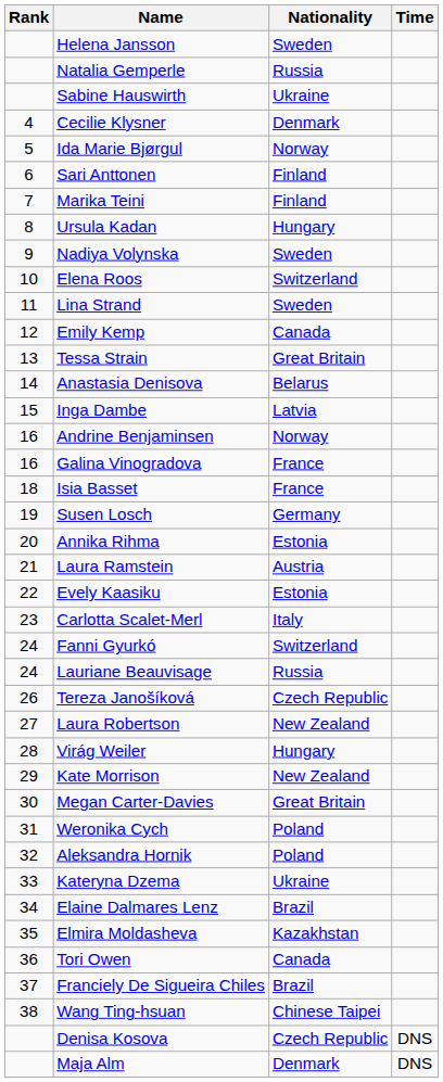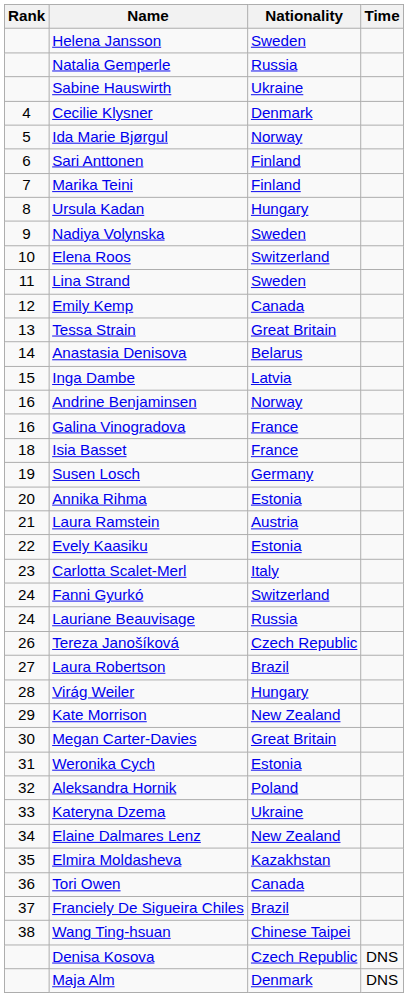 <table class="wikitable sortable" style="text-align:center">
 <tr>
 <th data-sort-type=number>Rank</th>
 <th>Name</th>
 <th>Nationality</th>
 <th>Time</th>
 </tr>
 <tr>
 <td></td>
 <td align=left><a href='#'>Helena Jansson</a></td>
 <td align=left> <a href='#'>Sweden</a></td>
 <td></td>
 </tr>
 <tr>
 <td></td>
 <td align=left><a href='#'>Natalia Gemperle</a></td>
 <td align=left> <a href='#'>Russia</a></td>
 <td></td>
 </tr>
 <tr =>
 <td></td>
 <td align=left><a href='#'>Sabine Hauswirth</a></td>
 <td align=left> <a href='#'>Ukraine</a></td>
 <td></td>
 </tr>
 <tr>
 <td>4</td>
 <td align=left><a href='#'>Cecilie Klysner</a></td>
 <td align=left> <a href='#'>Denmark</a></td>
 <td></td>
 </tr>
 <tr>
 <td>5</td>
 <td align=left><a href='#'>Ida Marie Bjørgul</a></td>
 <td align=left> <a href='#'>Norway</a></td>
 <td></td>
 </tr>
 <tr>
 <td>6</td>
 <td align=left><a href='#'>Sari Anttonen</a></td>
 <td align=left> <a href='#'>Finland</a></td>
 <td></td>
 </tr>
 <tr>
 <td>7</td>
 <td align=left><a href='#'>Marika Teini</a></td>
 <td align=left> <a href='#'>Finland</a></td>
 <td></td>
 </tr>
 <tr>
 <td>8</td>
 <td align=left><a href='#'>Ursula Kadan</a></td>
 <td align=left> <a href='#'>Hungary</a></td>
 <td></td>
 </tr>
 <tr>
 <td>9</td>
 <td align=left><a href='#'>Nadiya Volynska</a></td>
 <td align=left> <a href='#'>Sweden</a></td>
 <td></td>
 </tr>
 <tr>
 <td>10</td>
 <td align=left><a href='#'>Elena Roos</a></td>
 <td align=left> <a href='#'>Switzerland</a></td>
 <td></td>
 </tr>
 <tr>
 <td>11</td>
 <td align=left><a href='#'>Lina Strand</a></td>
 <td align=left> <a href='#'>Sweden</a></td>
 <td></td>
 </tr>
 <tr>
 <td>12</td>
 <td align=left><a href='#'>Emily Kemp</a></td>
 <td align=left> <a href='#'>Canada</a></td>
 <td></td>
 </tr>
 <tr>
 <td>13</td>
 <td align=left><a href='#'>Tessa Strain</a></td>
 <td align=left> <a href='#'>Great Britain</a></td>
 <td></td>
 </tr>
 <tr>
 <td>14</td>
 <td align=left><a href='#'>Anastasia Denisova</a></td>
 <td align=left> <a href='#'>Belarus</a></td>
 <td></td>
 </tr>
 <tr>
 <td>15</td>
 <td align=left><a href='#'>Inga Dambe</a></td>
 <td align=left> <a href='#'>Latvia</a></td>
 <td></td>
 </tr>
 <tr>
 <td>16</td>
 <td align=left><a href='#'>Andrine Benjaminsen</a></td>
 <td align=left> <a href='#'>Norway</a></td>
 <td></td>
 </tr>
 <tr>
 <td>16</td>
 <td align=left><a href='#'>Galina Vinogradova</a></td>
 <td align=left> <a href='#'>France</a></td>
 <td></td>
 </tr>
 <tr>
 <td>18</td>
 <td align=left><a href='#'>Isia Basset</a></td>
 <td align=left> <a href='#'>France</a></td>
 <td></td>
 </tr>
 <tr>
 <td>19</td>
 <td align=left><a href='#'>Susen Losch</a></td>
 <td align=left> <a href='#'>Germany</a></td>
 <td></td>
 </tr>
 <tr>
 <td>20</td>
 <td align=left><a href='#'>Annika Rihma</a></td>
 <td align=left> <a href='#'>Estonia</a></td>
 <td></td>
 </tr>
 <tr>
 <td>21</td>
 <td align=left><a href='#'>Laura Ramstein</a></td>
 <td align=left> <a href='#'>Austria</a></td>
 <td></td>
 </tr>
 <tr>
 <td>22</td>
 <td align=left><a href='#'>Evely Kaasiku</a></td>
 <td align=left> <a href='#'>Estonia</a></td>
 <td></td>
 </tr>
 <tr>
 <td>23</td>
 <td align=left><a href='#'>Carlotta Scalet-Merl</a></td>
 <td align=left> <a href='#'>Italy</a></td>
 <td></td>
 </tr>
 <tr>
 <td>24</td>
 <td align=left><a href='#'>Fanni Gyurkó</a></td>
 <td align=left> <a href='#'>Switzerland</a></td>
 <td></td>
 </tr>
 <tr>
 <td>24</td>
 <td align=left><a href='#'>Lauriane Beauvisage</a></td>
 <td align=left> <a href='#'>Russia</a></td>
 <td></td>
 </tr>
 <tr>
 <td>26</td>
 <td align=left><a href='#'>Tereza Janošíková</a></td>
 <td align=left> <a href='#'>Czech Republic</a></td>
 <td></td>
 </tr>
 <tr>
 <td>27</td>
 <td align=left><a href='#'>Laura Robertson</a></td>
-<td align=left> <a href='#'>New Zealand</a></td>
+<td align=left> <a href='#'>Brazil</a></td>
 <td></td>
 </tr>
 <tr>
 <td>28</td>
 <td align=left><a href='#'>Virág Weiler</a></td>
 <td align=left> <a href='#'>Hungary</a></td>
 <td></td>
 </tr>
 <tr>
 <td>29</td>
 <td align=left><a href='#'>Kate Morrison</a></td>
 <td align=left> <a href='#'>New Zealand</a></td>
 <td></td>
 </tr>
 <tr>
 <td>30</td>
 <td align=left><a href='#'>Megan Carter-Davies</a></td>
 <td align=left> <a href='#'>Great Britain</a></td>
 <td></td>
 </tr>
 <tr>
 <td>31</td>
 <td align=left><a href='#'>Weronika Cych</a></td>
-<td align=left> <a href='#'>Poland</a></td>
+<td align=left> <a href='#'>Estonia</a></td>
 <td></td>
 </tr>
 <tr>
 <td>32</td>
 <td align=left><a href='#'>Aleksandra Hornik</a></td>
 <td align=left> <a href='#'>Poland</a></td>
 <td></td>
 </tr>
 <tr>
 <td>33</td>
 <td align=left><a href='#'>Kateryna Dzema</a></td>
 <td align=left> <a href='#'>Ukraine</a></td>
 <td></td>
 </tr>
 <tr>
 <td>34</td>
 <td align=left><a href='#'>Elaine Dalmares Lenz</a></td>
-<td align=left> <a href='#'>Brazil</a></td>
+<td align=left> <a href='#'>New Zealand</a></td>
 <td></td>
 </tr>
 <tr>
 <td>35</td>
 <td align=left><a href='#'>Elmira Moldasheva</a></td>
 <td align=left> <a href='#'>Kazakhstan</a></td>
 <td></td>
 </tr>
 <tr>
 <td>36</td>
 <td align=left><a href='#'>Tori Owen</a></td>
 <td align=left> <a href='#'>Canada</a></td>
 <td></td>
 </tr>
 <tr>
 <td>37</td>
 <td align=left><a href='#'>Franciely De Sigueira Chiles</a></td>
 <td align=left> <a href='#'>Brazil</a></td>
 <td></td>
 </tr>
 <tr>
 <td>38</td>
 <td align=left><a href='#'>Wang Ting-hsuan</a></td>
 <td align=left> <a href='#'>Chinese Taipei</a></td>
 <td></td>
 </tr>
 <tr>
 <td></td>
 <td align=left><a href='#'>Denisa Kosova</a></td>
 <td align=left> <a href='#'>Czech Republic</a></td>
 <td>DNS</td>
 </tr>
 <tr>
 <td></td>
 <td align=left><a href='#'>Maja Alm</a></td>
 <td align=left> <a href='#'>Denmark</a></td>
 <td>DNS</td>
 </tr>
 </table>
